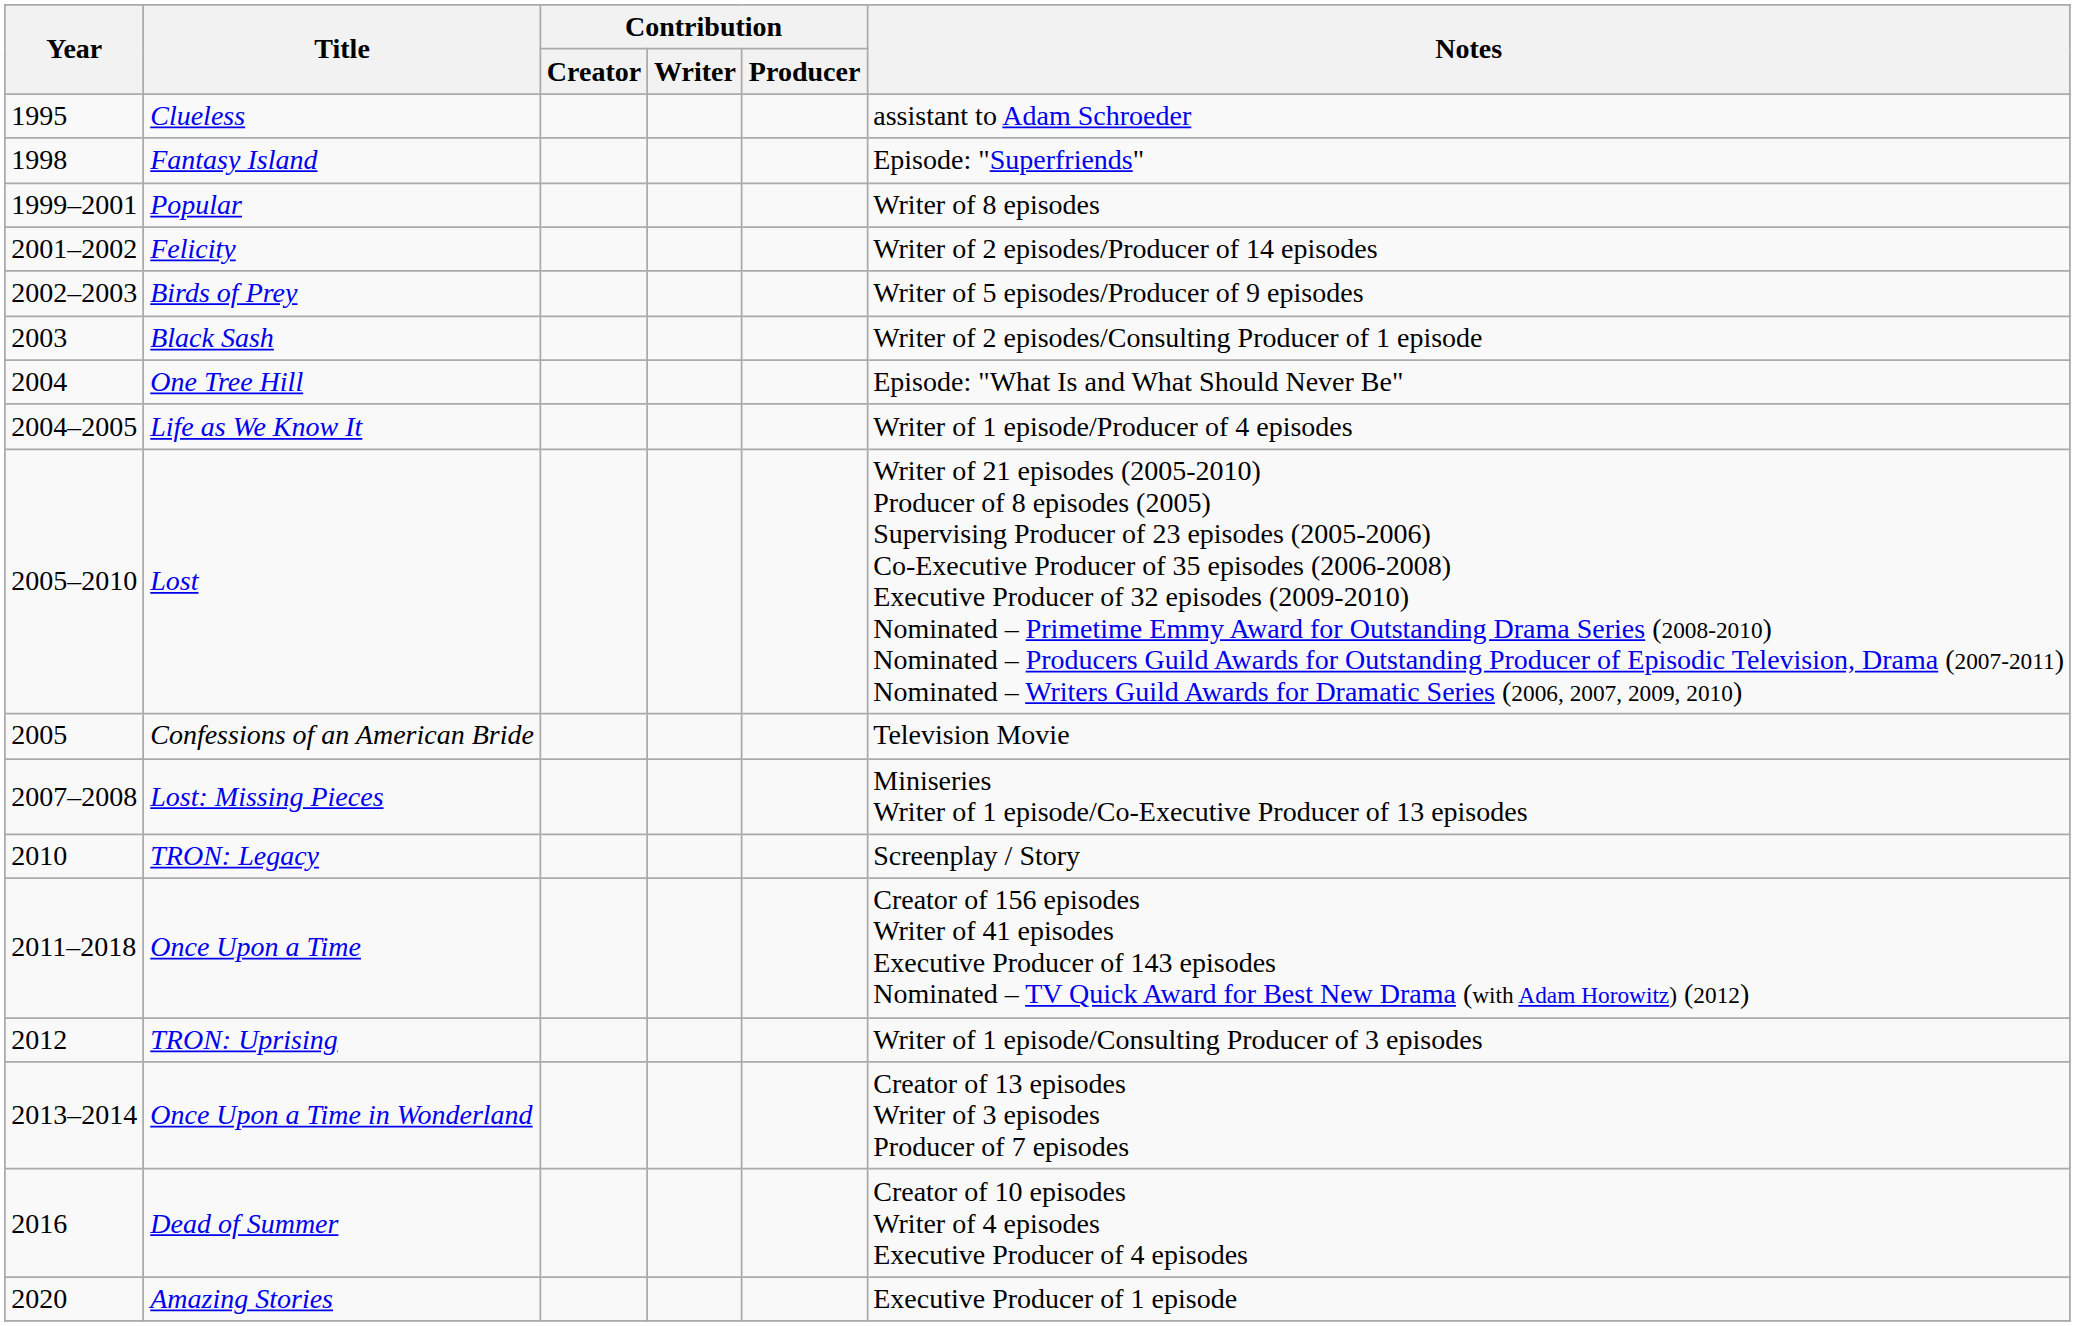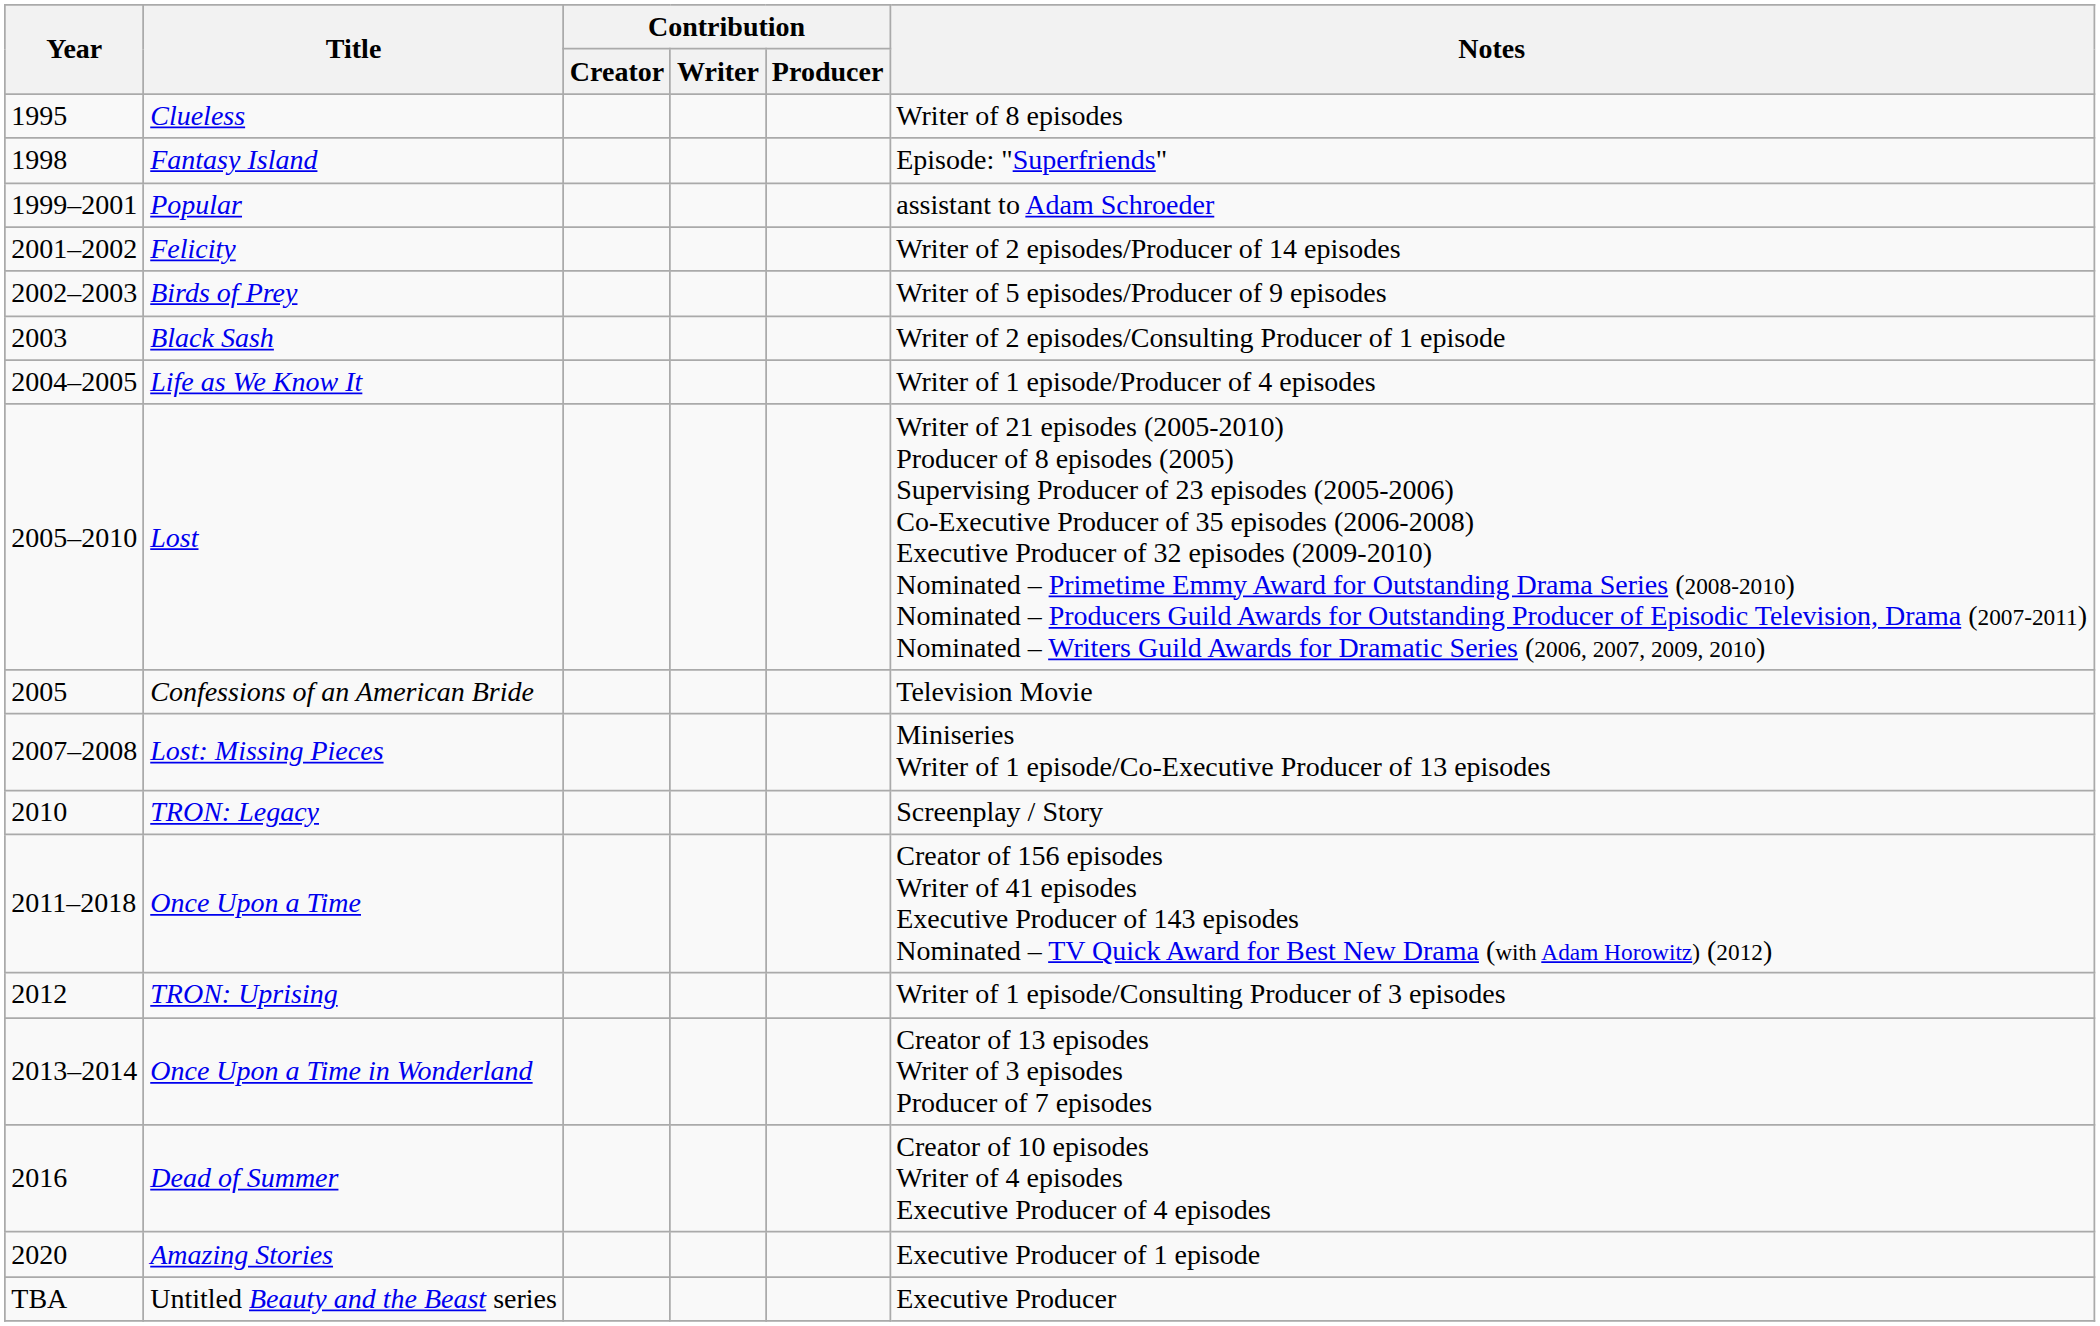 <table class="wikitable">
 <tr>
 <th rowspan="2">Year</th>
 <th rowspan="2">Title</th>
 <th colspan="3">Contribution</th>
 <th rowspan="2">Notes</th>
 </tr>
 <tr>
 <th>Creator</th>
 <th>Writer</th>
 <th>Producer</th>
 </tr>
 <tr>
 <td>1995</td>
 <td><em><a href='#'>Clueless</a></em></td>
 <td></td>
 <td></td>
 <td></td>
-<td>assistant to <a href='#'>Adam Schroeder</a></td>
+<td>Writer of 8 episodes</td>
 </tr>
 <tr>
 <td>1998</td>
 <td><em><a href='#'>Fantasy Island</a></em></td>
 <td></td>
 <td></td>
 <td></td>
 <td>Episode: "<a href='#'>Superfriends</a>"</td>
 </tr>
 <tr>
 <td>1999–2001</td>
 <td><em><a href='#'>Popular</a></em></td>
 <td></td>
 <td></td>
 <td></td>
-<td>Writer of 8 episodes</td>
+<td>assistant to <a href='#'>Adam Schroeder</a></td>
 </tr>
 <tr>
 <td>2001–2002</td>
 <td><em><a href='#'>Felicity</a></em></td>
 <td></td>
 <td></td>
 <td></td>
 <td>Writer of 2 episodes/Producer of 14 episodes</td>
 </tr>
 <tr>
 <td>2002–2003</td>
 <td><em><a href='#'>Birds of Prey</a></em></td>
 <td></td>
 <td></td>
 <td></td>
 <td>Writer of 5 episodes/Producer of 9 episodes</td>
 </tr>
 <tr>
 <td>2003</td>
 <td><em><a href='#'>Black Sash</a></em></td>
 <td></td>
 <td></td>
 <td></td>
 <td>Writer of 2 episodes/Consulting Producer of 1 episode</td>
-</tr>
-<tr>
-<td>2004</td>
-<td><em><a href='#'>One Tree Hill</a></em></td>
-<td></td>
-<td></td>
-<td></td>
-<td>Episode: "What Is and What Should Never Be"</td>
 </tr>
 <tr>
 <td>2004–2005</td>
 <td><em><a href='#'>Life as We Know It</a></em></td>
 <td></td>
 <td></td>
 <td></td>
 <td>Writer of 1 episode/Producer of 4 episodes</td>
 </tr>
 <tr>
 <td>2005–2010</td>
 <td><em><a href='#'>Lost</a></em></td>
 <td></td>
 <td></td>
 <td></td>
 <td>Writer of 21 episodes (2005-2010)<br>Producer of 8 episodes (2005)<br>Supervising Producer of 23 episodes (2005-2006)<br>Co-Executive Producer of 35 episodes (2006-2008)<br>Executive Producer of 32 episodes (2009-2010)<br>Nominated – <a href='#'>Primetime Emmy Award for Outstanding Drama Series</a> (<small>2008-2010</small>)<br>Nominated – <a href='#'>Producers Guild Awards for Outstanding Producer of Episodic Television, Drama</a> (<small>2007-2011</small>)<br>Nominated – <a href='#'>Writers Guild Awards for Dramatic Series</a> (<small>2006, 2007, 2009, 2010</small>)</td>
 </tr>
 <tr>
 <td>2005</td>
 <td><em>Confessions of an American Bride</em></td>
 <td></td>
 <td></td>
 <td></td>
 <td>Television Movie</td>
 </tr>
 <tr>
 <td>2007–2008</td>
 <td><em><a href='#'>Lost: Missing Pieces</a></em></td>
 <td></td>
 <td></td>
 <td></td>
 <td>Miniseries<br>Writer of 1 episode/Co-Executive Producer of 13 episodes</td>
 </tr>
 <tr>
 <td>2010</td>
 <td><em><a href='#'>TRON: Legacy</a></em></td>
 <td></td>
 <td></td>
 <td></td>
 <td>Screenplay / Story</td>
 </tr>
 <tr>
 <td>2011–2018</td>
 <td><em><a href='#'>Once Upon a Time</a></em></td>
 <td></td>
 <td></td>
 <td></td>
 <td>Creator of 156 episodes<br>Writer of 41 episodes<br>Executive Producer of 143 episodes<br>Nominated – <a href='#'>TV Quick Award for Best New Drama</a> (<small>with <a href='#'>Adam Horowitz</a>)</small> (<small>2012</small>)</td>
 </tr>
 <tr>
 <td>2012</td>
 <td><em><a href='#'>TRON: Uprising</a></em></td>
 <td></td>
 <td></td>
 <td></td>
 <td>Writer of 1 episode/Consulting Producer of 3 episodes</td>
 </tr>
 <tr>
 <td>2013–2014</td>
 <td><em><a href='#'>Once Upon a Time in Wonderland</a></em></td>
 <td></td>
 <td></td>
 <td></td>
 <td>Creator of 13 episodes<br>Writer of 3 episodes<br>Producer of 7 episodes</td>
 </tr>
 <tr>
 <td>2016</td>
 <td><em><a href='#'>Dead of Summer</a></em></td>
 <td></td>
 <td></td>
 <td></td>
 <td>Creator of 10 episodes<br>Writer of 4 episodes<br>Executive Producer of 4 episodes</td>
 </tr>
 <tr>
 <td>2020</td>
 <td><em><a href='#'>Amazing Stories</a></em></td>
 <td></td>
 <td></td>
 <td></td>
 <td>Executive Producer of 1 episode</td>
 </tr>
+<tr>
+<td>TBA</td>
+<td>Untitled <em><a href='#'>Beauty and the Beast</a></em> series</td>
+<td></td>
+<td></td>
+<td></td>
+<td>Executive Producer</td>
+</tr>
 </table>
